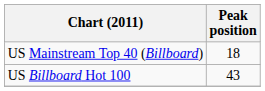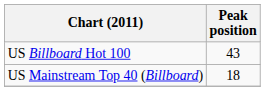 <table class="wikitable sortable">
 <tr>
 <th>Chart (2011)</th>
 <th>Peak<br>position</th>
 </tr>
 <tr>
+<td>US <a href='#'><em>Billboard</em> Hot 100</a></td>
+<td style="text-align:center;">43</td>
+</tr>
+<tr>
 <td>US <a href='#'>Mainstream Top 40</a> (<em><a href='#'>Billboard</a></em>)</td>
 <td style="text-align:center;">18</td>
 </tr>
 <tr>
-<td>US <a href='#'><em>Billboard</em> Hot 100</a></td>
-<td style="text-align:center;">43</td>
-</tr>
-<tr>
 </tr>
 </table>
